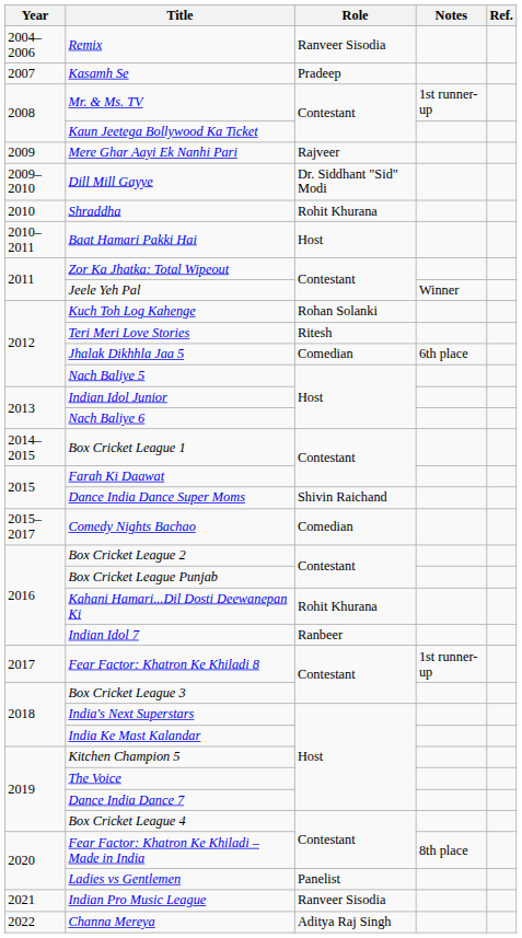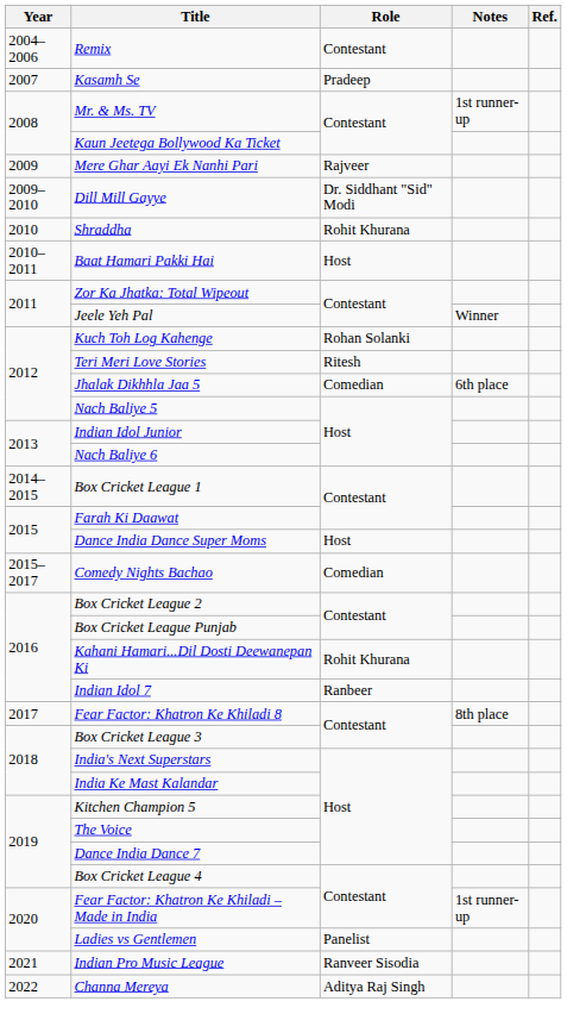 <table class="wikitable">
 <tr>
 <th>Year</th>
 <th>Title</th>
 <th>Role</th>
 <th>Notes</th>
 <th>Ref.</th>
 </tr>
 <tr>
 <td>2004–2006</td>
 <td><em><a href='#'>Remix</a></em></td>
-<td>Ranveer Sisodia</td>
+<td>Contestant</td>
 <td></td>
 <td></td>
 </tr>
 <tr>
 <td>2007</td>
 <td><em><a href='#'>Kasamh Se</a></em></td>
 <td>Pradeep</td>
 <td></td>
 <td></td>
 </tr>
 <tr>
 <td rowspan="2">2008</td>
 <td><em><a href='#'>Mr. & Ms. TV</a></em></td>
 <td rowspan="2">Contestant</td>
 <td>1st runner-up</td>
 <td></td>
 </tr>
 <tr>
 <td><em><a href='#'>Kaun Jeetega Bollywood Ka Ticket</a></em></td>
 <td></td>
 <td></td>
 </tr>
 <tr>
 <td>2009</td>
 <td><em><a href='#'>Mere Ghar Aayi Ek Nanhi Pari</a></em></td>
 <td>Rajveer</td>
 <td></td>
 <td></td>
 </tr>
 <tr>
 <td>2009–2010</td>
 <td><em><a href='#'>Dill Mill Gayye</a></em></td>
 <td>Dr. Siddhant "Sid" Modi</td>
 <td></td>
 <td></td>
 </tr>
 <tr>
 <td>2010</td>
 <td><em><a href='#'>Shraddha</a></em></td>
 <td>Rohit Khurana</td>
 <td></td>
 <td></td>
 </tr>
 <tr>
 <td>2010–2011</td>
 <td><em><a href='#'>Baat Hamari Pakki Hai</a></em></td>
 <td>Host</td>
 <td></td>
 <td></td>
 </tr>
 <tr>
 <td rowspan="2">2011</td>
 <td><em><a href='#'>Zor Ka Jhatka: Total Wipeout</a></em></td>
 <td rowspan=2>Contestant</td>
 <td></td>
 <td></td>
 </tr>
 <tr>
 <td><em>Jeele Yeh Pal</em></td>
 <td>Winner</td>
 <td></td>
 </tr>
 <tr>
 <td rowspan="4">2012</td>
 <td><em><a href='#'>Kuch Toh Log Kahenge</a></em></td>
 <td>Rohan Solanki</td>
 <td></td>
 <td></td>
 </tr>
 <tr>
 <td><em><a href='#'>Teri Meri Love Stories</a></em></td>
 <td>Ritesh</td>
 <td></td>
 <td></td>
 </tr>
 <tr>
 <td><em><a href='#'>Jhalak Dikhhla Jaa 5</a></em></td>
 <td>Comedian</td>
 <td>6th place</td>
 <td></td>
 </tr>
 <tr>
 <td><em><a href='#'>Nach Baliye 5</a></em></td>
 <td rowspan="3">Host</td>
 <td></td>
 <td></td>
 </tr>
 <tr>
 <td rowspan="2">2013</td>
 <td><em><a href='#'>Indian Idol Junior</a></em></td>
 <td></td>
 <td></td>
 </tr>
 <tr>
 <td><em><a href='#'>Nach Baliye 6</a></em></td>
 <td></td>
 <td></td>
 </tr>
 <tr>
 <td>2014–2015</td>
 <td><em>Box Cricket League 1</em></td>
 <td rowspan="2">Contestant</td>
 <td></td>
 <td></td>
 </tr>
 <tr>
 <td rowspan="2">2015</td>
 <td><em><a href='#'>Farah Ki Daawat</a></em></td>
 <td></td>
 <td></td>
 </tr>
 <tr>
 <td><em><a href='#'>Dance India Dance Super Moms</a></em></td>
-<td>Shivin Raichand</td>
+<td>Host</td>
 <td></td>
 <td></td>
 </tr>
 <tr>
 <td>2015–2017</td>
 <td><em><a href='#'>Comedy Nights Bachao</a></em></td>
 <td>Comedian</td>
 <td></td>
 <td></td>
 </tr>
 <tr>
 <td rowspan="4">2016</td>
 <td><em>Box Cricket League 2</em></td>
 <td rowspan="2">Contestant</td>
 <td></td>
 <td></td>
 </tr>
 <tr>
 <td><em>Box Cricket League Punjab</em></td>
 <td></td>
 <td></td>
 </tr>
 <tr>
 <td><em><a href='#'>Kahani Hamari...Dil Dosti Deewanepan Ki</a></em></td>
 <td>Rohit Khurana</td>
 <td></td>
 <td></td>
 </tr>
 <tr>
 <td><em><a href='#'>Indian Idol 7</a></em></td>
 <td>Ranbeer</td>
 <td></td>
 <td></td>
 </tr>
 <tr>
 <td>2017</td>
 <td><em><a href='#'>Fear Factor: Khatron Ke Khiladi 8</a></em></td>
 <td rowspan="2">Contestant</td>
-<td>1st runner-up</td>
+<td>8th place</td>
 <td></td>
 </tr>
 <tr>
 <td rowspan="3">2018</td>
 <td><em>Box Cricket League 3</em></td>
 <td></td>
 <td></td>
 </tr>
 <tr>
 <td><em><a href='#'>India's Next Superstars</a></em></td>
 <td rowspan="5">Host</td>
 <td></td>
 <td></td>
 </tr>
 <tr>
 <td><em><a href='#'>India Ke Mast Kalandar</a></em></td>
 <td></td>
 <td></td>
 </tr>
 <tr>
 <td rowspan="4">2019</td>
 <td><em>Kitchen Champion 5</em></td>
 <td></td>
 <td></td>
 </tr>
 <tr>
 <td><em><a href='#'>The Voice</a></em></td>
 <td></td>
 <td></td>
 </tr>
 <tr>
 <td><em><a href='#'>Dance India Dance 7</a></em></td>
 <td></td>
 <td></td>
 </tr>
 <tr>
 <td><em>Box Cricket League 4</em></td>
 <td rowspan="2">Contestant</td>
 <td></td>
 <td></td>
 </tr>
 <tr>
 <td rowspan="2">2020</td>
 <td><em><a href='#'>Fear Factor: Khatron Ke Khiladi – Made in India</a></em></td>
-<td>8th place</td>
+<td>1st runner-up</td>
 <td></td>
 </tr>
 <tr>
 <td><em><a href='#'>Ladies vs Gentlemen</a></em></td>
 <td>Panelist</td>
 <td></td>
 <td></td>
 </tr>
 <tr>
 <td>2021</td>
 <td><em><a href='#'>Indian Pro Music League</a></em></td>
 <td>Ranveer Sisodia</td>
 <td></td>
 <td></td>
 </tr>
 <tr>
 <td>2022</td>
 <td><em><a href='#'>Channa Mereya</a></em></td>
 <td>Aditya Raj Singh</td>
 <td></td>
 <td></td>
 </tr>
 </table>
